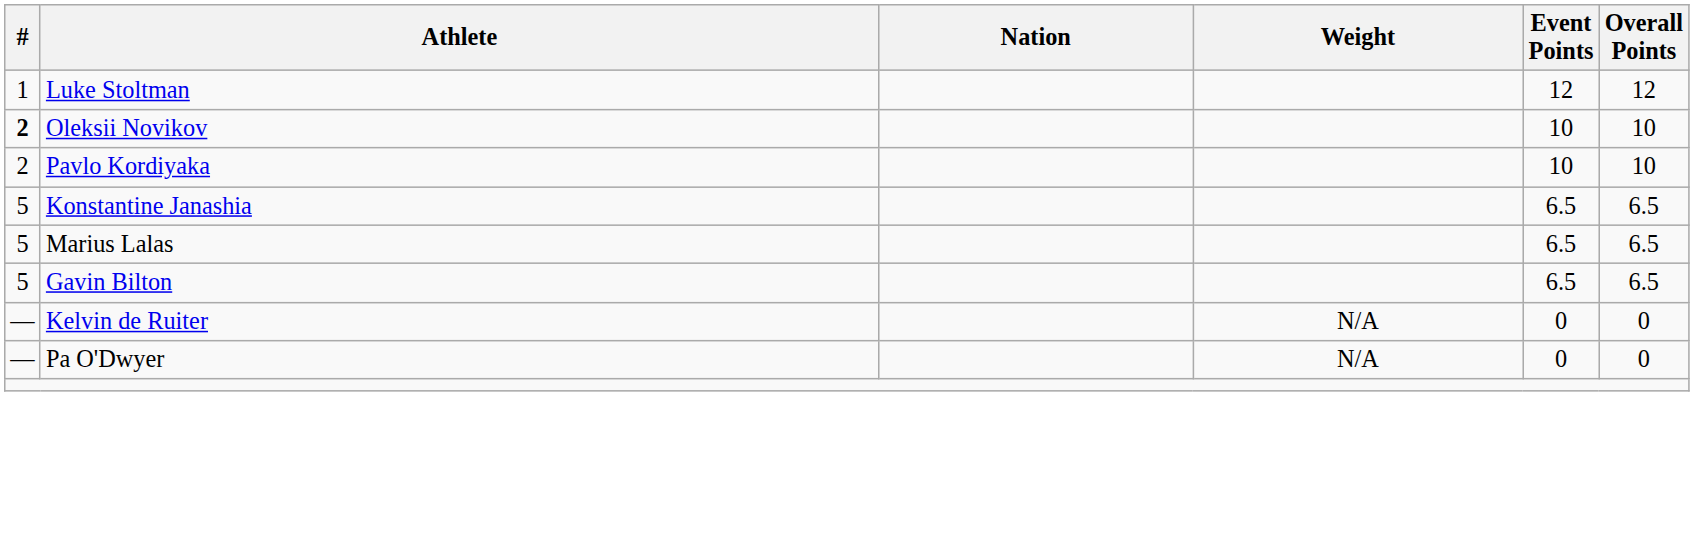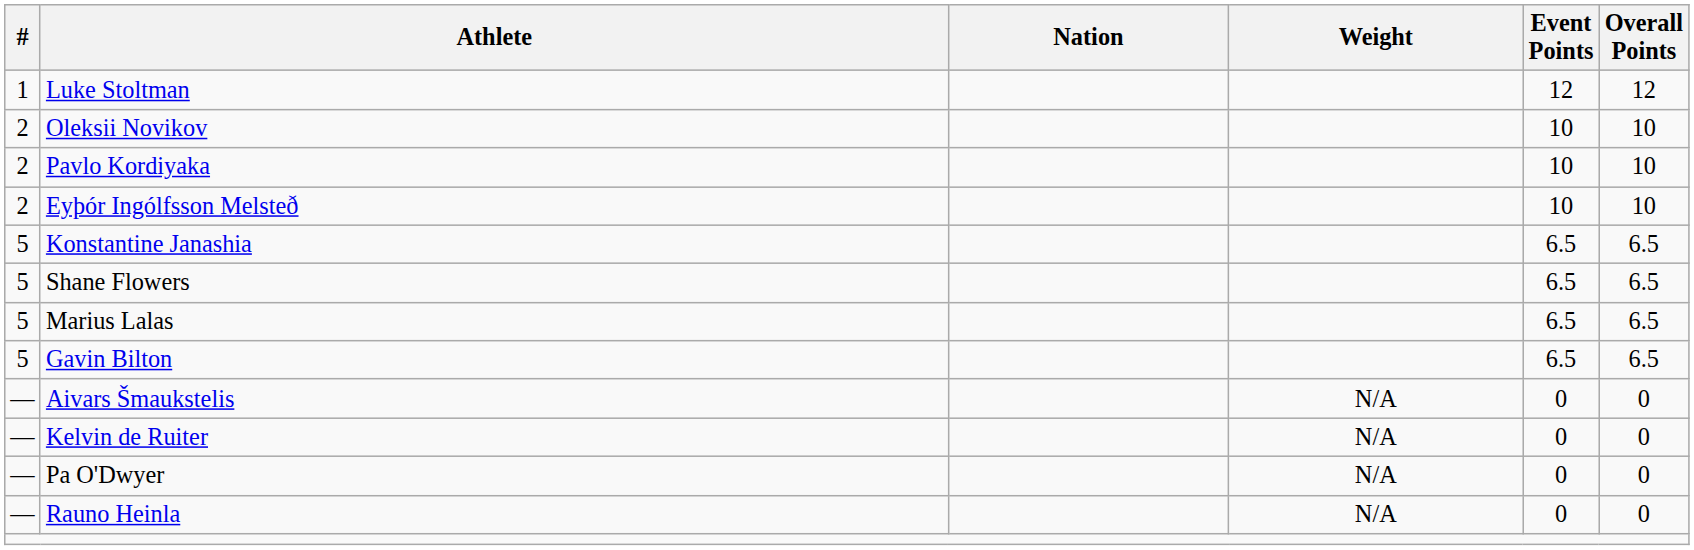 <table class="wikitable sortable" style="text-align:center;width: 70%;">
 <tr>
 <th scope="col" style="width: 10px;">#</th>
 <th scope="col">Athlete</th>
 <th scope="col">Nation</th>
 <th scope="col">Weight</th>
 <th scope="col" style="width: 10px;">Event Points</th>
 <th scope="col" style="width: 10px;">Overall Points</th>
 </tr>
 <tr>
 <td>1</td>
 <td align=left><a href='#'>Luke Stoltman</a></td>
 <td align=left></td>
 <td></td>
 <td>12</td>
 <td>12</td>
 </tr>
 <tr>
-<td><strong>2</strong></td>
+<td>2</td>
 <td align=left><a href='#'>Oleksii Novikov</a></td>
 <td align=left></td>
 <td></td>
 <td>10</td>
 <td>10</td>
 </tr>
 <tr>
 <td>2</td>
 <td align=left><a href='#'>Pavlo Kordiyaka</a></td>
 <td align=left></td>
 <td></td>
 <td>10</td>
 <td>10</td>
 </tr>
 <tr>
+<td>2</td>
+<td align=left><a href='#'>Eyþór Ingólfsson Melsteð</a></td>
+<td align=left></td>
+<td></td>
+<td>10</td>
+<td>10</td>
+</tr>
+<tr>
 <td>5</td>
 <td align=left><a href='#'>Konstantine Janashia</a></td>
+<td align=left></td>
+<td></td>
+<td>6.5</td>
+<td>6.5</td>
+</tr>
+<tr>
+<td>5</td>
+<td align=left>Shane Flowers</td>
 <td align=left></td>
 <td></td>
 <td>6.5</td>
 <td>6.5</td>
 </tr>
 <tr>
 <td>5</td>
 <td align=left>Marius Lalas</td>
 <td align=left></td>
 <td></td>
 <td>6.5</td>
 <td>6.5</td>
 </tr>
 <tr>
 <td>5</td>
 <td align=left><a href='#'>Gavin Bilton</a></td>
 <td align=left></td>
 <td></td>
 <td>6.5</td>
 <td>6.5</td>
 </tr>
 <tr>
 <td>—</td>
+<td align=left><a href='#'>Aivars Šmaukstelis</a></td>
+<td align=left></td>
+<td>N/A</td>
+<td>0</td>
+<td>0</td>
+</tr>
+<tr>
+<td>—</td>
 <td align=left><a href='#'>Kelvin de Ruiter</a></td>
 <td align=left></td>
 <td>N/A</td>
 <td>0</td>
 <td>0</td>
 </tr>
 <tr>
 <td>—</td>
 <td align=left>Pa O'Dwyer</td>
 <td align=left></td>
 <td>N/A</td>
 <td>0</td>
 <td>0</td>
 </tr>
+<tr>
+<td>—</td>
+<td align=left><a href='#'>Rauno Heinla</a></td>
+<td align=left></td>
+<td>N/A</td>
+<td>0</td>
+<td>0</td>
+</tr>
 <tr class="sortbottom">
 <td colspan="6"></td>
 </tr>
 </table>
